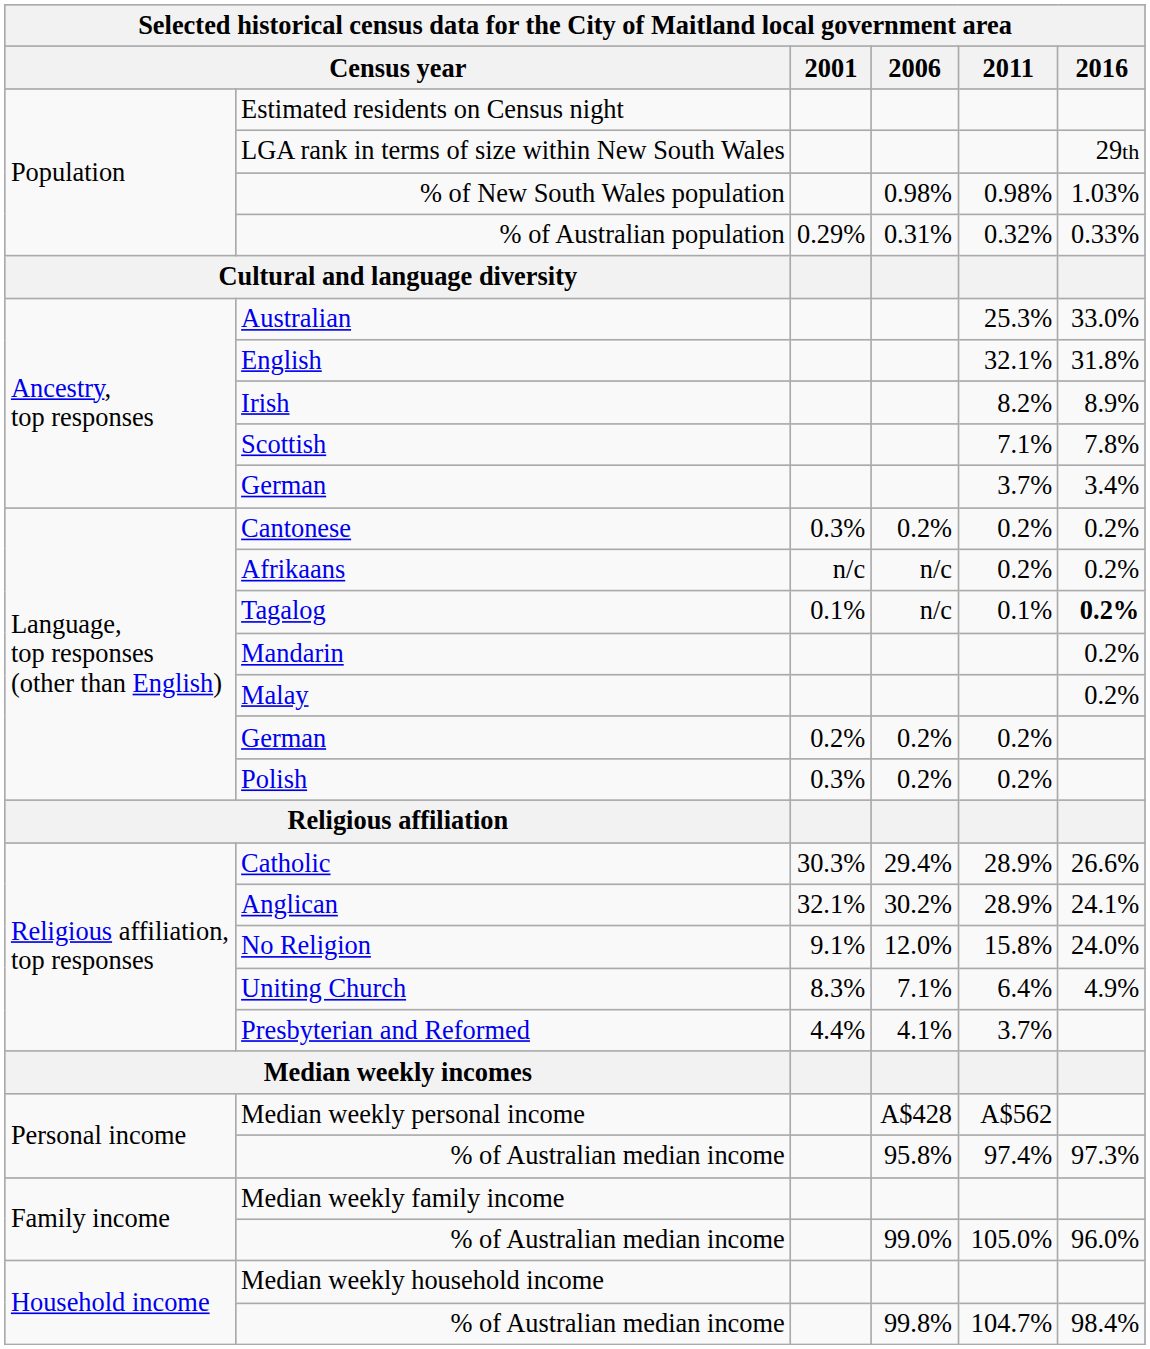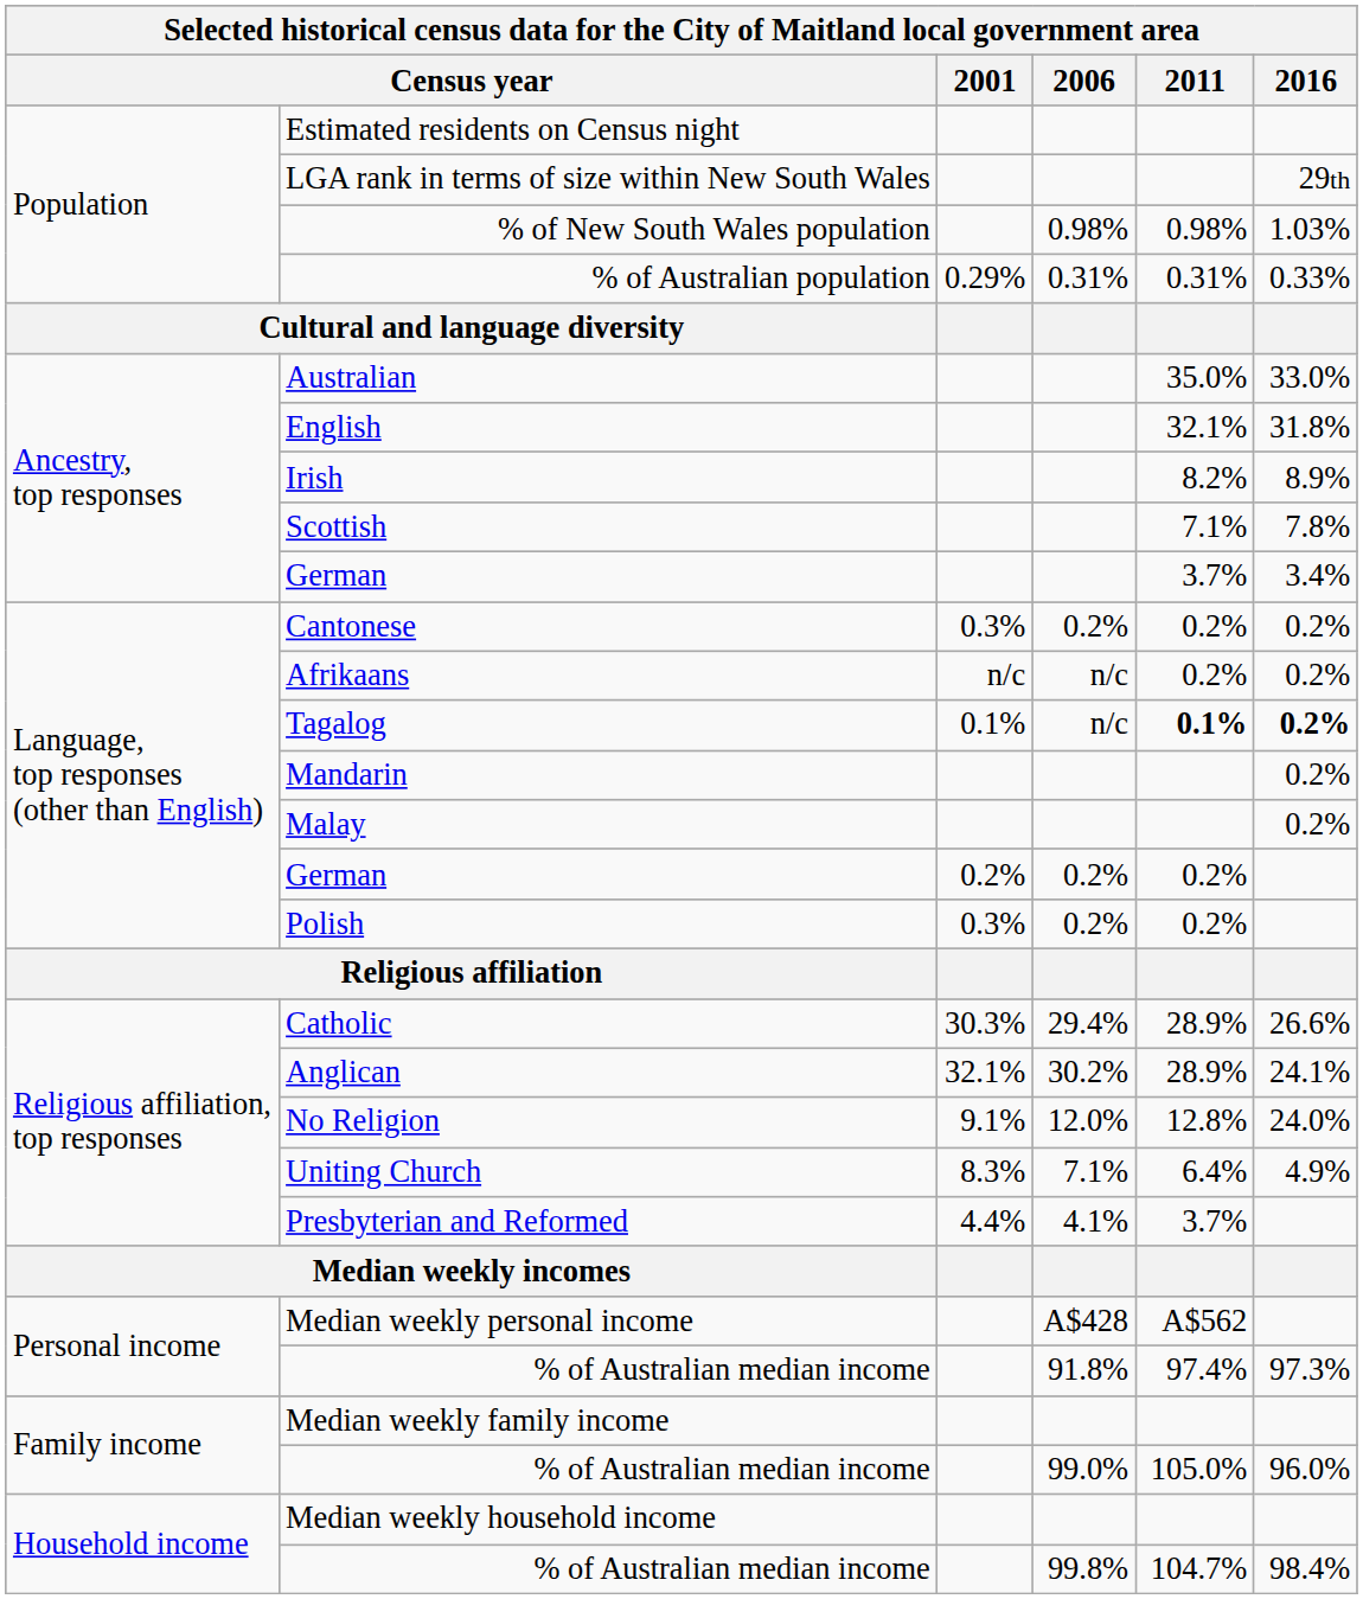 <table class="wikitable">
 <tr>
 <th colspan=7>Selected historical census data for the City of Maitland local government area</th>
 </tr>
 <tr>
 <th colspan=3>Census year</th>
 <th>2001</th>
 <th>2006</th>
 <th>2011</th>
 <th>2016</th>
 </tr>
 <tr>
 <td rowspan=4 colspan="2">Population</td>
 <td>Estimated residents on Census night</td>
 <td align="right"></td>
 <td align="right"></td>
 <td align="right"></td>
 <td align="right"></td>
 </tr>
 <tr>
 <td align="right">LGA rank in terms of size within New South Wales</td>
 <td align="right"></td>
 <td align="right"></td>
 <td align="right"></td>
 <td align="right">29<small>th</small></td>
 </tr>
 <tr>
 <td align="right">% of New South Wales population</td>
 <td align="right"></td>
 <td align="right">0.98%</td>
 <td align="right"> 0.98%</td>
 <td align="right"> 1.03%</td>
 </tr>
 <tr>
 <td align="right">% of Australian population</td>
 <td align="right">0.29%</td>
 <td align="right"> 0.31%</td>
-<td align="right"> 0.32%</td>
+<td align="right"> 0.31%</td>
 <td align="right"> 0.33%</td>
 </tr>
 <tr>
 <th colspan=3>Cultural and language diversity</th>
 <th></th>
 <th></th>
 <th></th>
 <th></th>
 </tr>
 <tr>
 <td rowspan=5 colspan=2><a href='#'>Ancestry</a>,<br>top responses</td>
 <td><a href='#'>Australian</a></td>
 <td align="right"></td>
 <td align="right"></td>
-<td align="right">25.3%</td>
+<td align="right">35.0%</td>
 <td align="right"> 33.0%</td>
 </tr>
 <tr>
 <td><a href='#'>English</a></td>
 <td align="right"></td>
 <td align="right"></td>
 <td align="right">32.1%</td>
 <td align="right"> 31.8%</td>
 </tr>
 <tr>
 <td><a href='#'>Irish</a></td>
 <td align="right"></td>
 <td align="right"></td>
 <td align="right">8.2%</td>
 <td align="right"> 8.9%</td>
 </tr>
 <tr>
 <td><a href='#'>Scottish</a></td>
 <td align="right"></td>
 <td align="right"></td>
 <td align="right">7.1%</td>
 <td align="right"> 7.8%</td>
 </tr>
 <tr>
 <td><a href='#'>German</a></td>
 <td align="right"></td>
 <td align="right"></td>
 <td align="right">3.7%</td>
 <td align="right"> 3.4%</td>
 </tr>
 <tr>
 <td rowspan=7 colspan=2>Language,<br>top responses<br>(other than <a href='#'>English</a>)</td>
 <td><a href='#'>Cantonese</a></td>
 <td align="right">0.3%</td>
 <td align="right"> 0.2%</td>
 <td align="right"> 0.2%</td>
 <td align="right"> 0.2%</td>
 </tr>
 <tr>
 <td><a href='#'>Afrikaans</a></td>
 <td align="right">n/c</td>
 <td align="right"> n/c</td>
 <td align="right"> 0.2%</td>
 <td align="right"> 0.2%</td>
 </tr>
 <tr>
 <td><a href='#'>Tagalog</a></td>
 <td align="right">0.1%</td>
 <td align="right"> n/c</td>
-<td align="right"> 0.1%</td>
+<td align="right"><strong> 0.1%</strong></td>
 <td align="right"><strong> 0.2%</strong></td>
 </tr>
 <tr>
 <td><a href='#'>Mandarin</a></td>
 <td align="right"></td>
 <td align="right"></td>
 <td align="right"></td>
 <td align="right">0.2%</td>
 </tr>
 <tr>
 <td><a href='#'>Malay</a></td>
 <td align="right"></td>
 <td align="right"></td>
 <td align="right"></td>
 <td align="right">0.2%</td>
 </tr>
 <tr>
 <td><a href='#'>German</a></td>
 <td align="right">0.2%</td>
 <td align="right"> 0.2%</td>
 <td align="right"> 0.2%</td>
 <td align="right"></td>
 </tr>
 <tr>
 <td><a href='#'>Polish</a></td>
 <td align="right">0.3%</td>
 <td align="right"> 0.2%</td>
 <td align="right"> 0.2%</td>
 <td align="right"></td>
 </tr>
 <tr>
 <th colspan=3>Religious affiliation</th>
 <th></th>
 <th></th>
 <th></th>
 <th></th>
 </tr>
 <tr>
 <td rowspan=5 colspan=2><a href='#'>Religious</a> affiliation,<br>top responses</td>
 <td><a href='#'>Catholic</a></td>
 <td align="right">30.3%</td>
 <td align="right"> 29.4%</td>
 <td align="right"> 28.9%</td>
 <td align="right"> 26.6%</td>
 </tr>
 <tr>
 <td><a href='#'>Anglican</a></td>
 <td align="right">32.1%</td>
 <td align="right"> 30.2%</td>
 <td align="right"> 28.9%</td>
 <td align="right"> 24.1%</td>
 </tr>
 <tr>
 <td><a href='#'>No Religion</a></td>
 <td align="right">9.1%</td>
 <td align="right"> 12.0%</td>
-<td align="right"> 15.8%</td>
+<td align="right"> 12.8%</td>
 <td align="right"> 24.0%</td>
 </tr>
 <tr>
 <td><a href='#'>Uniting Church</a></td>
 <td align="right">8.3%</td>
 <td align="right"> 7.1%</td>
 <td align="right"> 6.4%</td>
 <td align="right"> 4.9%</td>
 </tr>
 <tr>
 <td><a href='#'>Presbyterian and Reformed</a></td>
 <td align="right">4.4%</td>
 <td align="right"> 4.1%</td>
 <td align="right"> 3.7%</td>
 <td align="right"></td>
 </tr>
 <tr>
 <th colspan=3>Median weekly incomes</th>
 <th></th>
 <th></th>
 <th></th>
 <th></th>
 </tr>
 <tr>
 <td rowspan=2 colspan=2>Personal income</td>
 <td>Median weekly personal income</td>
 <td align="right"></td>
 <td align="right">A$428</td>
 <td align="right">A$562</td>
 <td align="right"></td>
 </tr>
 <tr>
 <td align="right">% of Australian median income</td>
 <td align="right"></td>
-<td align="right">95.8%</td>
+<td align="right">91.8%</td>
 <td align="right"> 97.4%</td>
 <td align="right"> 97.3%</td>
 </tr>
 <tr>
 <td rowspan=2 colspan=2>Family income</td>
 <td>Median weekly family income</td>
 <td align="right"></td>
 <td align="right"></td>
 <td align="right"></td>
 <td align="right"></td>
 </tr>
 <tr>
 <td align="right">% of Australian median income</td>
 <td align="right"></td>
 <td align="right">99.0%</td>
 <td align="right"> 105.0%</td>
 <td align="right"> 96.0%</td>
 </tr>
 <tr>
 <td rowspan=2 colspan=2><a href='#'>Household income</a></td>
 <td>Median weekly household income</td>
 <td align="right"></td>
 <td align="right"></td>
 <td align="right"></td>
 <td align="right"></td>
 </tr>
 <tr>
 <td align="right">% of Australian median income</td>
 <td align="right"></td>
 <td align="right">99.8%</td>
 <td align="right"> 104.7%</td>
 <td align="right"> 98.4%</td>
 </tr>
 <tr>
 </tr>
 </table>
